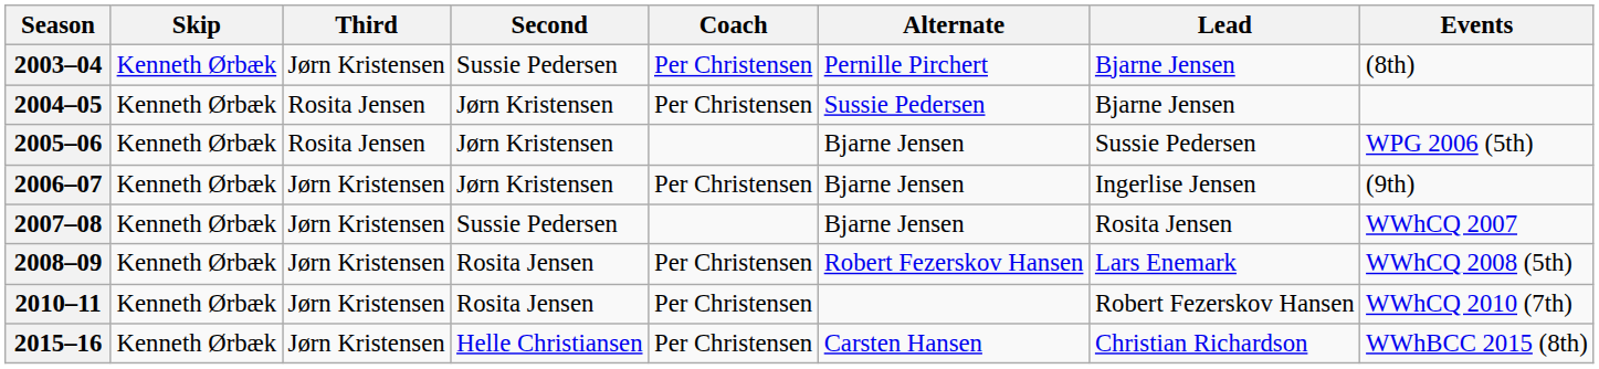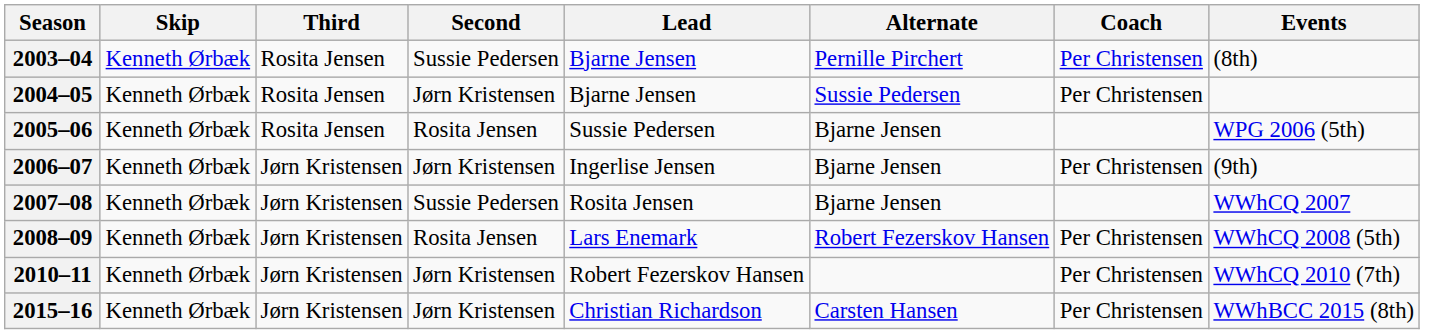 <table class="wikitable">
 <tr>
 <th scope="col" width=60>Season</th>
 <th scope="col">Skip</th>
 <th scope="col">Third</th>
 <th scope="col">Second</th>
+<th scope="col">Lead</th>
+<th scope="col">Alternate</th>
 <th scope="col">Coach</th>
-<th scope="col">Alternate</th>
-<th scope="col">Lead</th>
 <th scope="col">Events</th>
 </tr>
 <tr>
 <th scope="row">2003–04</th>
 <td><a href='#'>Kenneth Ørbæk</a></td>
-<td>Jørn Kristensen</td>
+<td>Rosita Jensen</td>
 <td>Sussie Pedersen</td>
+<td><a href='#'>Bjarne Jensen</a></td>
+<td><a href='#'>Pernille Pirchert</a></td>
 <td><a href='#'>Per Christensen</a></td>
-<td><a href='#'>Pernille Pirchert</a></td>
-<td><a href='#'>Bjarne Jensen</a></td>
 <td> (8th)</td>
 </tr>
 <tr>
 <th scope="row">2004–05</th>
 <td>Kenneth Ørbæk</td>
 <td>Rosita Jensen</td>
 <td>Jørn Kristensen</td>
+<td>Bjarne Jensen</td>
+<td><a href='#'>Sussie Pedersen</a></td>
 <td>Per Christensen</td>
-<td><a href='#'>Sussie Pedersen</a></td>
-<td>Bjarne Jensen</td>
 <td> </td>
 </tr>
 <tr>
 <th scope="row">2005–06</th>
 <td>Kenneth Ørbæk</td>
 <td>Rosita Jensen</td>
-<td>Jørn Kristensen</td>
+<td>Rosita Jensen</td>
+<td>Sussie Pedersen</td>
+<td>Bjarne Jensen</td>
 <td></td>
-<td>Bjarne Jensen</td>
-<td>Sussie Pedersen</td>
 <td><a href='#'>WPG 2006</a> (5th)</td>
 </tr>
 <tr>
 <th scope="row">2006–07</th>
 <td>Kenneth Ørbæk</td>
 <td>Jørn Kristensen</td>
 <td>Jørn Kristensen</td>
+<td>Ingerlise Jensen</td>
+<td>Bjarne Jensen</td>
 <td>Per Christensen</td>
-<td>Bjarne Jensen</td>
-<td>Ingerlise Jensen</td>
 <td> (9th)</td>
 </tr>
 <tr>
 <th scope="row">2007–08</th>
 <td>Kenneth Ørbæk</td>
 <td>Jørn Kristensen</td>
 <td>Sussie Pedersen</td>
+<td>Rosita Jensen</td>
+<td>Bjarne Jensen</td>
 <td></td>
-<td>Bjarne Jensen</td>
-<td>Rosita Jensen</td>
 <td><a href='#'>WWhCQ 2007</a> </td>
 </tr>
 <tr>
 <th scope="row">2008–09</th>
 <td>Kenneth Ørbæk</td>
 <td>Jørn Kristensen</td>
 <td>Rosita Jensen</td>
+<td><a href='#'>Lars Enemark</a></td>
+<td><a href='#'>Robert Fezerskov Hansen</a></td>
 <td>Per Christensen</td>
-<td><a href='#'>Robert Fezerskov Hansen</a></td>
-<td><a href='#'>Lars Enemark</a></td>
 <td><a href='#'>WWhCQ 2008</a> (5th)</td>
 </tr>
 <tr>
 <th scope="row">2010–11</th>
 <td>Kenneth Ørbæk</td>
 <td>Jørn Kristensen</td>
-<td>Rosita Jensen</td>
+<td>Jørn Kristensen</td>
+<td>Robert Fezerskov Hansen</td>
+<td></td>
 <td>Per Christensen</td>
-<td></td>
-<td>Robert Fezerskov Hansen</td>
 <td><a href='#'>WWhCQ 2010</a> (7th)</td>
 </tr>
 <tr>
 <th scope="row">2015–16</th>
 <td>Kenneth Ørbæk</td>
 <td>Jørn Kristensen</td>
-<td><a href='#'>Helle Christiansen</a></td>
+<td>Jørn Kristensen</td>
+<td><a href='#'>Christian Richardson</a></td>
+<td><a href='#'>Carsten Hansen</a></td>
 <td>Per Christensen</td>
-<td><a href='#'>Carsten Hansen</a></td>
-<td><a href='#'>Christian Richardson</a></td>
 <td><a href='#'>WWhBCC 2015</a> (8th)</td>
 </tr>
 </table>
